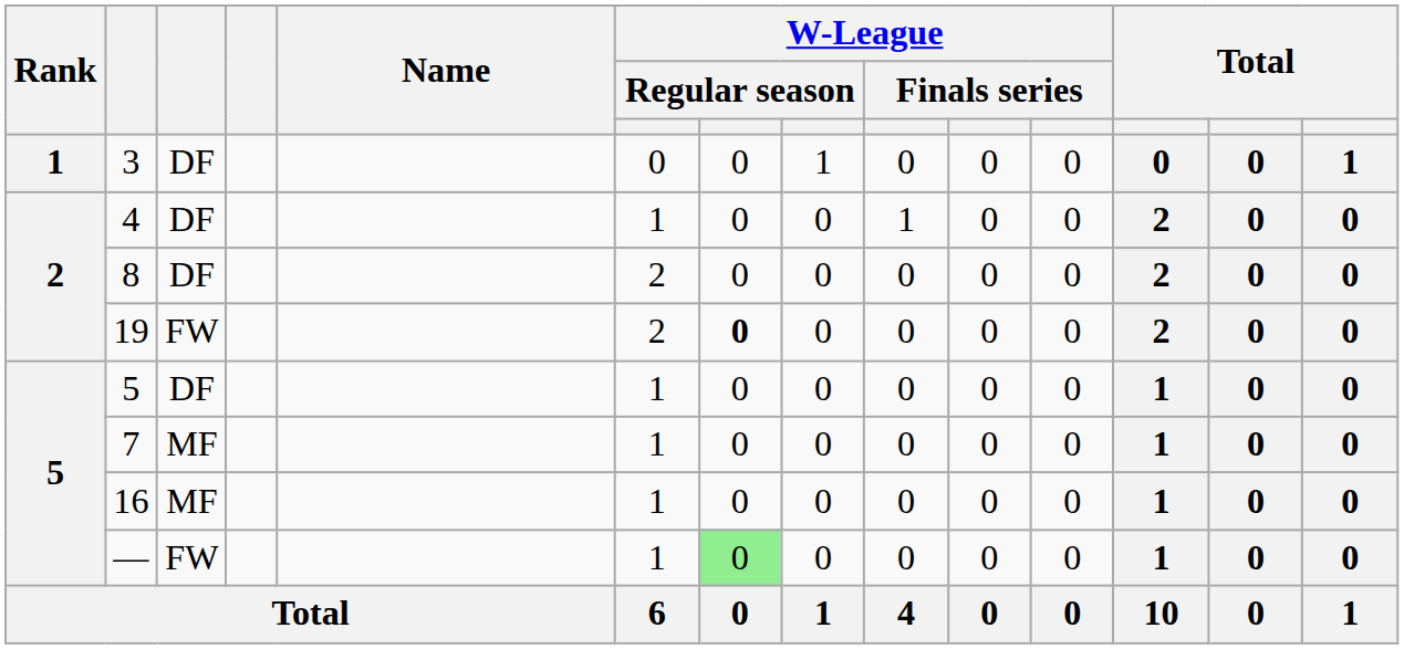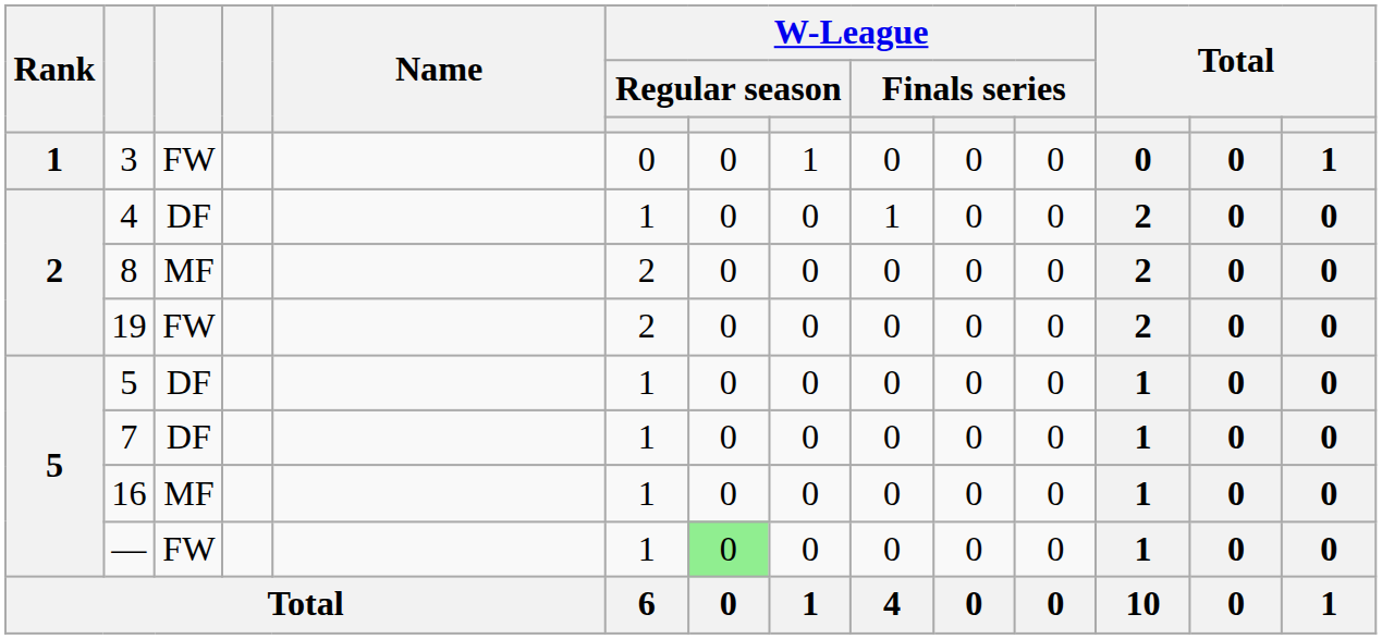 <table class="wikitable sortable" style="text-align:center;">
 <tr>
 <th rowspan="3" width="15">Rank</th>
 <th rowspan="3" width="15"></th>
 <th rowspan="3" width="15"></th>
 <th rowspan="3" width="15"></th>
 <th rowspan="3" width="145">Name</th>
 <th colspan="6" width="120"><a href='#'>W-League</a></th>
 <th colspan="3" rowspan="2" width="120">Total</th>
 </tr>
 <tr>
 <th colspan="3">Regular season</th>
 <th colspan="3">Finals series</th>
 </tr>
 <tr>
 <th style="width:30px"></th>
 <th style="width:30px"></th>
 <th style="width:30px"></th>
 <th style="width:30px"></th>
 <th style="width:30px"></th>
 <th style="width:30px"></th>
 <th style="width:30px"></th>
 <th style="width:30px"></th>
 <th style="width:30px"></th>
 </tr>
 <tr>
 <th>1</th>
 <td>3</td>
-<td>DF</td>
+<td>FW</td>
 <td></td>
 <td align="left"><br></td>
 <td>0</td>
 <td>0</td>
 <td>1<br></td>
 <td>0</td>
 <td>0</td>
 <td>0<br></td>
 <th>0</th>
 <th>0</th>
 <th>1</th>
 </tr>
 <tr>
 <th rowspan="3">2</th>
 <td>4</td>
 <td>DF</td>
 <td></td>
 <td align="left"><br></td>
 <td>1</td>
 <td>0</td>
 <td>0<br></td>
 <td>1</td>
 <td>0</td>
 <td>0<br></td>
 <th>2</th>
 <th>0</th>
 <th>0</th>
 </tr>
 <tr>
 <td>8</td>
-<td>DF</td>
+<td>MF</td>
 <td></td>
 <td align="left"><br></td>
 <td>2</td>
 <td>0</td>
 <td>0<br></td>
 <td>0</td>
 <td>0</td>
 <td>0<br></td>
 <th>2</th>
 <th>0</th>
 <th>0</th>
 </tr>
 <tr>
 <td>19</td>
 <td>FW</td>
 <td></td>
 <td align="left"><br></td>
 <td>2</td>
-<td><strong>0</strong></td>
+<td>0</td>
 <td>0<br></td>
 <td>0</td>
 <td>0</td>
 <td>0<br></td>
 <th>2</th>
 <th>0</th>
 <th>0</th>
 </tr>
 <tr>
 <th rowspan="4">5</th>
 <td>5</td>
 <td>DF</td>
 <td></td>
 <td align="left"><br></td>
 <td>1</td>
 <td>0</td>
 <td>0<br></td>
 <td>0</td>
 <td>0</td>
 <td>0<br></td>
 <th>1</th>
 <th>0</th>
 <th>0</th>
 </tr>
 <tr>
 <td>7</td>
-<td>MF</td>
+<td>DF</td>
 <td></td>
 <td align="left"><br></td>
 <td>1</td>
 <td>0</td>
 <td>0<br></td>
 <td>0</td>
 <td>0</td>
 <td>0<br></td>
 <th>1</th>
 <th>0</th>
 <th>0</th>
 </tr>
 <tr>
 <td>16</td>
 <td>MF</td>
 <td></td>
 <td align="left"><br></td>
 <td>1</td>
 <td>0</td>
 <td>0<br></td>
 <td>0</td>
 <td>0</td>
 <td>0<br></td>
 <th>1</th>
 <th>0</th>
 <th>0</th>
 </tr>
 <tr>
 <td>—</td>
 <td>FW</td>
 <td></td>
 <td align="left"><br></td>
 <td>1</td>
 <td style="background: lightgreen;">0</td>
 <td>0<br></td>
 <td>0</td>
 <td>0</td>
 <td>0<br></td>
 <th>1</th>
 <th>0</th>
 <th>0</th>
 </tr>
 <tr>
 <th colspan="5">Total<br></th>
 <th>6</th>
 <th>0</th>
 <th>1<br></th>
 <th>4</th>
 <th>0</th>
 <th>0<br></th>
 <th>10</th>
 <th>0</th>
 <th>1</th>
 </tr>
 </table>
